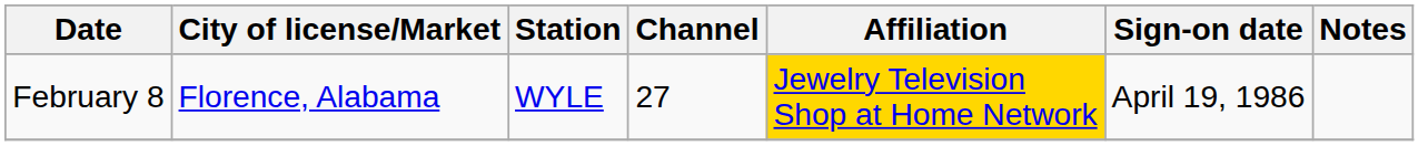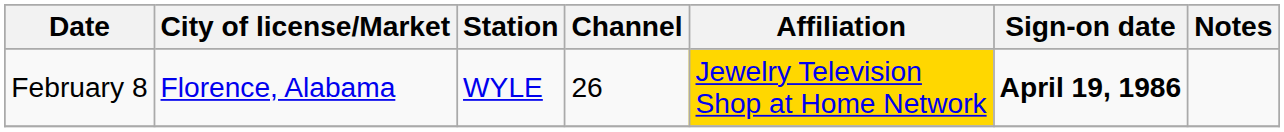 <table class="wikitable sortable">
 <tr>
 <th>Date</th>
 <th>City of license/Market</th>
 <th>Station</th>
 <th>Channel</th>
 <th>Affiliation</th>
 <th>Sign-on date</th>
 <th>Notes</th>
 </tr>
 <tr>
 <td>February 8</td>
 <td><a href='#'>Florence, Alabama</a></td>
 <td><a href='#'>WYLE</a></td>
-<td>27</td>
+<td>26</td>
 <td style="background: gold;"><a href='#'>Jewelry Television</a> <br> <a href='#'>Shop at Home Network</a></td>
-<td>April 19, 1986</td>
+<td><strong>April 19, 1986</strong></td>
 <td></td>
 </tr>
 <tr>
 </tr>
 </table>
